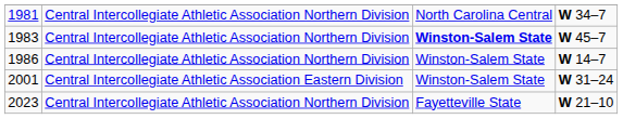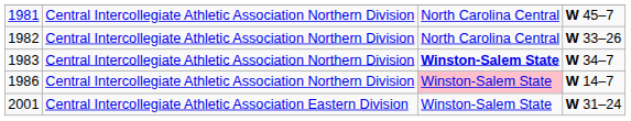 <table class="wikitable">
 <tr>
 </tr>
 <tr>
 <td><a href='#'>1981</a></td>
 <td><a href='#'>Central Intercollegiate Athletic Association Northern Division</a></td>
 <td><a href='#'>North Carolina Central</a></td>
-<td><strong>W</strong> 34–7</td>
+<td><strong>W</strong> 45–7</td>
+</tr>
+<tr>
+<td>1982</td>
+<td><a href='#'>Central Intercollegiate Athletic Association Northern Division</a></td>
+<td><a href='#'>North Carolina Central</a></td>
+<td><strong>W</strong> 33–26</td>
 </tr>
 <tr>
 <td>1983</td>
 <td><a href='#'>Central Intercollegiate Athletic Association Northern Division</a></td>
 <td><strong><a href='#'>Winston-Salem State</a></strong></td>
-<td><strong>W</strong> 45–7</td>
+<td><strong>W</strong> 34–7</td>
 </tr>
 <tr>
 <td>1986</td>
 <td><a href='#'>Central Intercollegiate Athletic Association Northern Division</a></td>
-<td><a href='#'>Winston-Salem State</a></td>
+<td style="background: pink;"><a href='#'>Winston-Salem State</a></td>
 <td><strong>W</strong> 14–7</td>
 </tr>
 <tr>
 <td>2001</td>
 <td><a href='#'>Central Intercollegiate Athletic Association Eastern Division</a></td>
 <td><a href='#'>Winston-Salem State</a></td>
 <td><strong>W</strong> 31–24</td>
 </tr>
-<tr>
-<td>2023</td>
-<td><a href='#'>Central Intercollegiate Athletic Association Northern Division</a></td>
-<td><a href='#'>Fayetteville State</a></td>
-<td><strong>W</strong> 21–10</td>
-</tr>
 </table>
